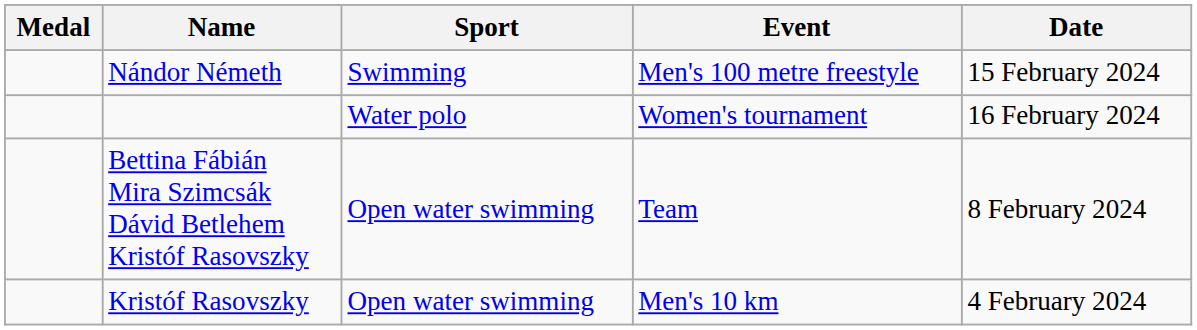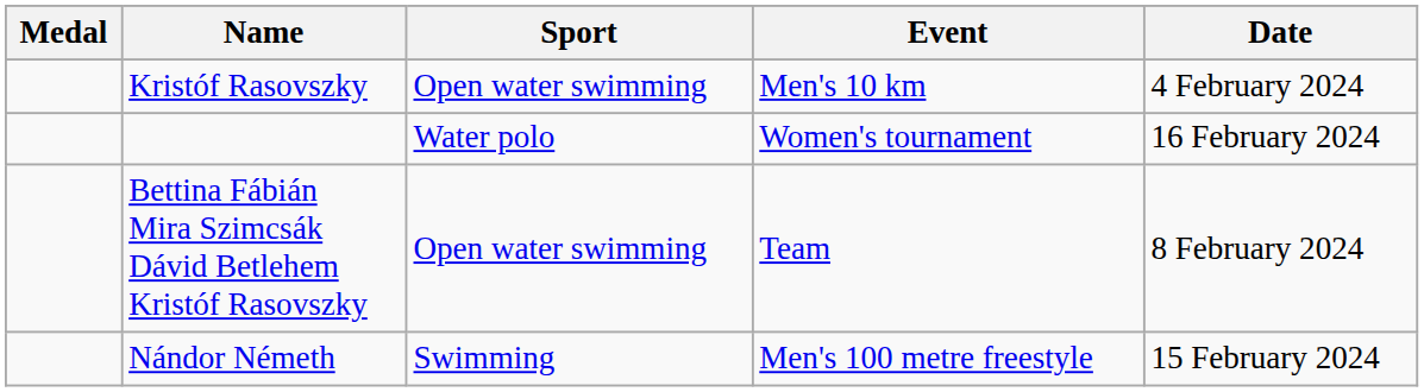 <table class="wikitable sortable" style="font-size:90%; width:50%;">
 <tr>
 <th>Medal</th>
 <th>Name</th>
 <th>Sport</th>
 <th>Event</th>
 <th>Date</th>
 </tr>
 <tr>
 <td></td>
-<td><a href='#'>Nándor Németh</a></td>
-<td><a href='#'>Swimming</a></td>
-<td><a href='#'>Men's 100 metre freestyle</a></td>
-<td>15 February 2024</td>
+<td><a href='#'>Kristóf Rasovszky</a></td>
+<td><a href='#'>Open water swimming</a></td>
+<td><a href='#'>Men's 10 km</a></td>
+<td>4 February 2024</td>
 </tr>
 <tr>
 <td></td>
 <td><br></td>
 <td><a href='#'>Water polo</a></td>
 <td><a href='#'>Women's tournament</a></td>
 <td>16 February 2024</td>
 </tr>
 <tr>
 <td></td>
 <td><a href='#'>Bettina Fábián</a><br><a href='#'>Mira Szimcsák</a><br><a href='#'>Dávid Betlehem</a><br><a href='#'>Kristóf Rasovszky</a></td>
 <td><a href='#'>Open water swimming</a></td>
 <td><a href='#'>Team</a></td>
 <td>8 February 2024</td>
 </tr>
 <tr>
 <td></td>
-<td><a href='#'>Kristóf Rasovszky</a></td>
-<td><a href='#'>Open water swimming</a></td>
-<td><a href='#'>Men's 10 km</a></td>
-<td>4 February 2024</td>
+<td><a href='#'>Nándor Németh</a></td>
+<td><a href='#'>Swimming</a></td>
+<td><a href='#'>Men's 100 metre freestyle</a></td>
+<td>15 February 2024</td>
 </tr>
 </table>
